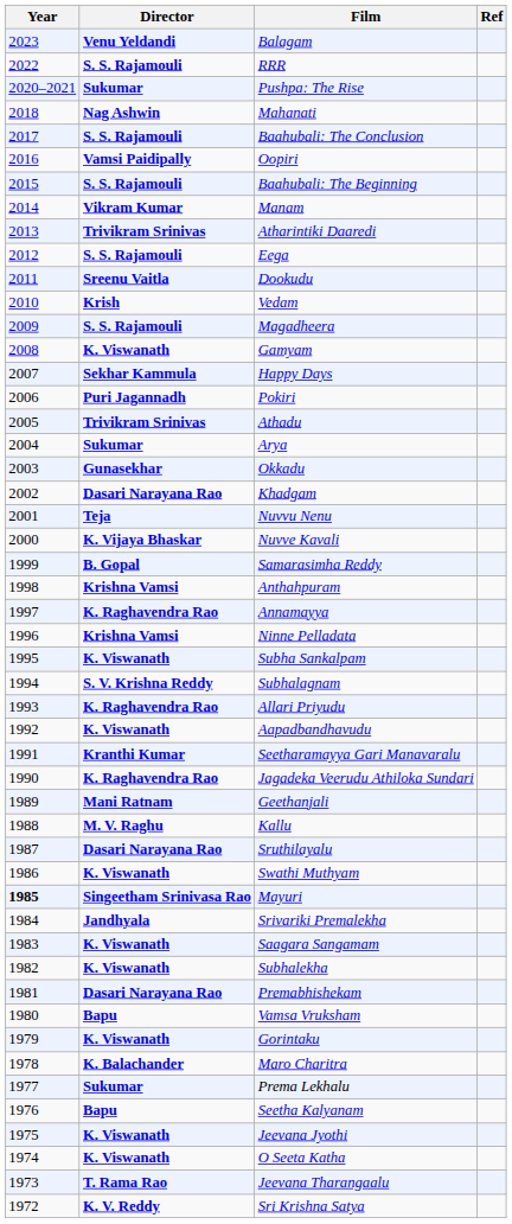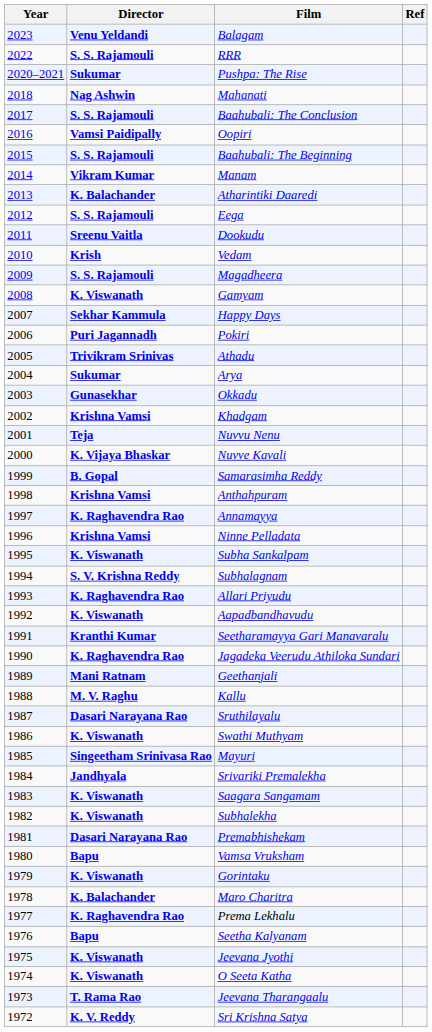 <table class="wikitable sortable">
 <tr>
 <th>Year</th>
 <th>Director</th>
 <th>Film</th>
 <th>Ref</th>
 </tr>
 <tr style="background:#edf3fe;">
 <td><a href='#'>2023</a></td>
 <td><strong><a href='#'>Venu Yeldandi</a></strong></td>
 <td><a href='#'><em>Balagam</em></a></td>
 <td></td>
 </tr>
 <tr>
 <td><a href='#'>2022</a></td>
 <td><strong><a href='#'>S. S. Rajamouli</a></strong></td>
 <td><em><a href='#'>RRR</a></em></td>
 <td></td>
 </tr>
 <tr style="background:#edf3fe;">
 <td><a href='#'>2020–2021</a></td>
 <td><strong><a href='#'>Sukumar</a></strong></td>
 <td><em><a href='#'>Pushpa: The Rise</a></em></td>
 <td></td>
 </tr>
 <tr>
 <td><a href='#'>2018</a></td>
 <td><strong><a href='#'>Nag Ashwin</a></strong></td>
 <td><em><a href='#'>Mahanati</a></em></td>
 <td></td>
 </tr>
 <tr style="background:#edf3fe;">
 <td><a href='#'>2017</a></td>
 <td><strong><a href='#'>S. S. Rajamouli</a></strong></td>
 <td><em><a href='#'>Baahubali: The Conclusion</a></em></td>
 <td></td>
 </tr>
 <tr>
 <td><a href='#'>2016</a></td>
 <td><strong><a href='#'>Vamsi Paidipally</a></strong></td>
 <td><em><a href='#'>Oopiri</a></em></td>
 <td></td>
 </tr>
 <tr style="background:#edf3fe;">
 <td><a href='#'>2015</a></td>
 <td><strong><a href='#'>S. S. Rajamouli</a></strong></td>
 <td><em><a href='#'>Baahubali: The Beginning</a></em></td>
 <td></td>
 </tr>
 <tr>
 <td><a href='#'>2014</a></td>
 <td><strong><a href='#'>Vikram Kumar</a></strong></td>
 <td><em><a href='#'>Manam</a></em></td>
 <td></td>
 </tr>
 <tr style="background:#edf3fe;">
 <td><a href='#'>2013</a></td>
-<td><strong><a href='#'>Trivikram Srinivas</a></strong></td>
+<td><strong><a href='#'>K. Balachander</a></strong></td>
 <td><em><a href='#'>Atharintiki Daaredi</a></em></td>
 <td></td>
 </tr>
 <tr>
 <td><a href='#'>2012</a></td>
 <td><strong><a href='#'>S. S. Rajamouli</a></strong></td>
 <td><em><a href='#'>Eega</a></em></td>
 <td></td>
 </tr>
 <tr style="background:#edf3fe;">
 <td><a href='#'>2011</a></td>
 <td><strong><a href='#'>Sreenu Vaitla</a></strong></td>
 <td><em><a href='#'>Dookudu</a></em></td>
 <td></td>
 </tr>
 <tr>
 <td><a href='#'>2010</a></td>
 <td><strong><a href='#'>Krish</a></strong></td>
 <td><em><a href='#'>Vedam</a></em></td>
 <td></td>
 </tr>
 <tr style="background:#edf3fe;">
 <td><a href='#'>2009</a></td>
 <td><strong><a href='#'>S. S. Rajamouli</a></strong></td>
 <td><em><a href='#'>Magadheera</a></em></td>
 <td></td>
 </tr>
 <tr>
 <td><a href='#'>2008</a></td>
 <td><strong><a href='#'>K. Viswanath</a></strong></td>
 <td><em><a href='#'>Gamyam</a></em></td>
 <td></td>
 </tr>
 <tr style="background:#edf3fe;">
 <td>2007</td>
 <td><strong><a href='#'>Sekhar Kammula</a></strong></td>
 <td><em><a href='#'>Happy Days</a></em></td>
 <td></td>
 </tr>
 <tr>
 <td>2006</td>
 <td><strong><a href='#'>Puri Jagannadh</a></strong></td>
 <td><em><a href='#'>Pokiri</a></em></td>
 <td></td>
 </tr>
 <tr style="background:#edf3fe;">
 <td>2005</td>
 <td><strong><a href='#'>Trivikram Srinivas</a></strong></td>
 <td><em><a href='#'>Athadu</a></em></td>
 <td></td>
 </tr>
 <tr>
 <td>2004</td>
 <td><strong><a href='#'>Sukumar</a></strong></td>
 <td><em><a href='#'>Arya</a></em></td>
 <td></td>
 </tr>
 <tr style="background:#edf3fe;">
 <td>2003</td>
 <td><strong><a href='#'>Gunasekhar</a></strong></td>
 <td><em><a href='#'>Okkadu</a></em></td>
 <td></td>
 </tr>
 <tr>
 <td>2002</td>
-<td><strong><a href='#'>Dasari Narayana Rao</a></strong></td>
+<td><strong><a href='#'>Krishna Vamsi</a></strong></td>
 <td><em><a href='#'>Khadgam</a></em></td>
 <td></td>
 </tr>
 <tr style="background:#edf3fe;">
 <td>2001</td>
 <td><strong><a href='#'>Teja</a></strong></td>
 <td><em><a href='#'>Nuvvu Nenu</a></em></td>
 <td></td>
 </tr>
 <tr>
 <td>2000</td>
 <td><strong><a href='#'>K. Vijaya Bhaskar</a></strong></td>
 <td><em><a href='#'>Nuvve Kavali</a></em></td>
 <td></td>
 </tr>
 <tr style="background:#edf3fe;">
 <td>1999</td>
 <td><strong><a href='#'>B. Gopal</a></strong></td>
 <td><em><a href='#'>Samarasimha Reddy</a></em></td>
 <td></td>
 </tr>
 <tr>
 <td>1998</td>
 <td><strong><a href='#'>Krishna Vamsi</a></strong></td>
 <td><em><a href='#'>Anthahpuram</a></em></td>
 <td></td>
 </tr>
 <tr style="background:#edf3fe;">
 <td>1997</td>
 <td><strong><a href='#'>K. Raghavendra Rao</a></strong></td>
 <td><em><a href='#'>Annamayya</a></em></td>
 <td></td>
 </tr>
 <tr>
 <td>1996</td>
 <td><strong><a href='#'>Krishna Vamsi</a></strong></td>
 <td><em><a href='#'>Ninne Pelladata</a></em></td>
 <td></td>
 </tr>
 <tr style="background:#edf3fe;">
 <td>1995</td>
 <td><strong><a href='#'>K. Viswanath</a></strong></td>
 <td><em><a href='#'>Subha Sankalpam</a></em></td>
 <td></td>
 </tr>
 <tr>
 <td>1994</td>
 <td><strong><a href='#'>S. V. Krishna Reddy</a></strong></td>
 <td><em><a href='#'>Subhalagnam</a></em></td>
 <td></td>
 </tr>
 <tr style="background:#edf3fe;">
 <td>1993</td>
 <td><strong><a href='#'>K. Raghavendra Rao</a></strong></td>
 <td><em><a href='#'>Allari Priyudu</a></em></td>
 <td></td>
 </tr>
 <tr>
 <td>1992</td>
 <td><strong><a href='#'>K. Viswanath</a></strong></td>
 <td><em><a href='#'>Aapadbandhavudu</a></em></td>
 <td></td>
 </tr>
 <tr style="background:#edf3fe;">
 <td>1991</td>
 <td><strong><a href='#'>Kranthi Kumar</a></strong></td>
 <td><em><a href='#'>Seetharamayya Gari Manavaralu</a></em></td>
 <td></td>
 </tr>
 <tr>
 <td>1990</td>
 <td><strong><a href='#'>K. Raghavendra Rao</a></strong></td>
 <td><em><a href='#'>Jagadeka Veerudu Athiloka Sundari</a></em></td>
 <td></td>
 </tr>
 <tr style="background:#edf3fe;">
 <td>1989</td>
 <td><strong><a href='#'>Mani Ratnam</a></strong></td>
 <td><em><a href='#'>Geethanjali</a></em></td>
 <td></td>
 </tr>
 <tr>
 <td>1988</td>
 <td><strong><a href='#'>M. V. Raghu</a></strong></td>
 <td><em><a href='#'>Kallu</a></em></td>
 <td></td>
 </tr>
 <tr style="background:#edf3fe;">
 <td>1987</td>
 <td><strong><a href='#'>Dasari Narayana Rao</a></strong></td>
 <td><em><a href='#'>Sruthilayalu</a></em></td>
 <td></td>
 </tr>
 <tr>
 <td>1986</td>
 <td><strong><a href='#'>K. Viswanath</a></strong></td>
 <td><em><a href='#'>Swathi Muthyam</a></em></td>
 <td></td>
 </tr>
 <tr style="background:#edf3fe;">
-<td><strong>1985</strong></td>
+<td>1985</td>
 <td><strong><a href='#'>Singeetham Srinivasa Rao</a></strong></td>
 <td><em><a href='#'>Mayuri</a></em></td>
 <td></td>
 </tr>
 <tr>
 <td>1984</td>
 <td><strong><a href='#'>Jandhyala</a></strong></td>
 <td><em><a href='#'>Srivariki Premalekha</a></em></td>
 <td></td>
 </tr>
 <tr style="background:#edf3fe;">
 <td>1983</td>
 <td><strong><a href='#'>K. Viswanath</a></strong></td>
 <td><em><a href='#'>Saagara Sangamam</a></em></td>
 <td></td>
 </tr>
 <tr>
 <td>1982</td>
 <td><strong><a href='#'>K. Viswanath</a></strong></td>
 <td><em><a href='#'>Subhalekha</a></em></td>
 <td></td>
 </tr>
 <tr style="background:#edf3fe;">
 <td>1981</td>
 <td><strong><a href='#'>Dasari Narayana Rao</a></strong></td>
 <td><em><a href='#'>Premabhishekam</a></em></td>
 <td></td>
 </tr>
 <tr>
 <td>1980</td>
 <td><strong><a href='#'>Bapu</a></strong></td>
 <td><em><a href='#'>Vamsa Vruksham</a></em></td>
 <td></td>
 </tr>
 <tr style="background:#edf3fe;">
 <td>1979</td>
 <td><strong><a href='#'>K. Viswanath</a></strong></td>
 <td><em><a href='#'>Gorintaku</a></em></td>
 <td></td>
 </tr>
 <tr>
 <td>1978</td>
 <td><strong><a href='#'>K. Balachander</a></strong></td>
 <td><em><a href='#'>Maro Charitra</a></em></td>
 <td></td>
 </tr>
 <tr style="background:#edf3fe;">
 <td>1977</td>
-<td><strong><a href='#'>Sukumar</a></strong></td>
+<td><strong><a href='#'>K. Raghavendra Rao</a></strong></td>
 <td><em>Prema Lekhalu</em></td>
 <td></td>
 </tr>
 <tr>
 <td>1976</td>
 <td><strong><a href='#'>Bapu</a></strong></td>
 <td><em><a href='#'>Seetha Kalyanam</a></em></td>
 <td></td>
 </tr>
 <tr style="background:#edf3fe;">
 <td>1975</td>
 <td><strong><a href='#'>K. Viswanath</a></strong></td>
 <td><em><a href='#'>Jeevana Jyothi</a></em></td>
 <td></td>
 </tr>
 <tr>
 <td>1974</td>
 <td><strong><a href='#'>K. Viswanath</a></strong></td>
 <td><em><a href='#'>O Seeta Katha</a></em></td>
 <td></td>
 </tr>
 <tr style="background:#edf3fe;">
 <td>1973</td>
 <td><strong><a href='#'>T. Rama Rao</a></strong></td>
 <td><em><a href='#'>Jeevana Tharangaalu</a></em></td>
 <td></td>
 </tr>
 <tr>
 <td>1972</td>
 <td><strong><a href='#'>K. V. Reddy</a></strong></td>
 <td><em><a href='#'>Sri Krishna Satya</a></em></td>
 <td></td>
 </tr>
 </table>
